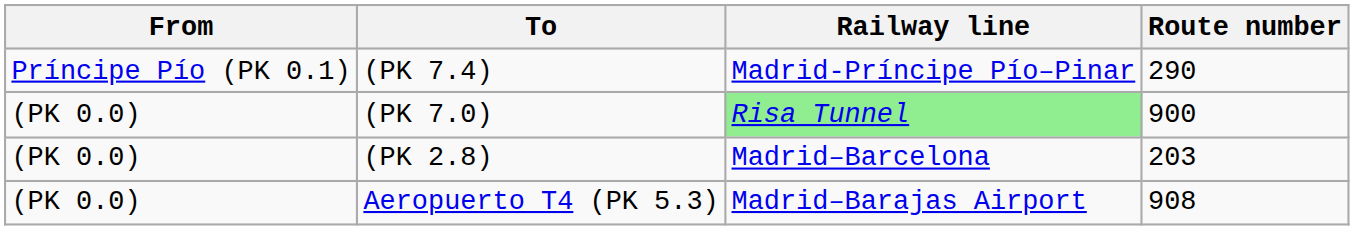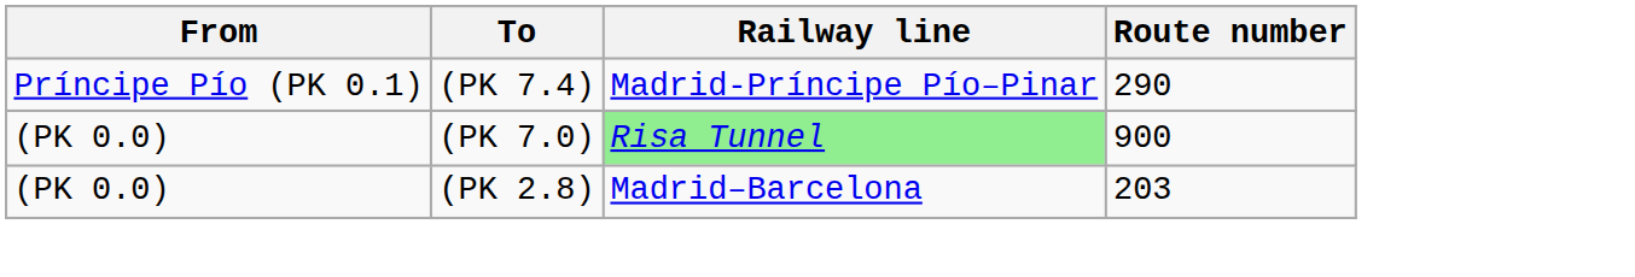 <table class="wikitable">
 <tr>
 <th>From</th>
 <th>To</th>
 <th>Railway line</th>
 <th>Route number</th>
 </tr>
 <tr>
 <td><a href='#'>Príncipe Pío</a> (PK 0.1)</td>
 <td> (PK 7.4)</td>
 <td><a href='#'>Madrid-Príncipe Pío–Pinar</a></td>
 <td>290</td>
 </tr>
 <tr>
 <td> (PK 0.0)</td>
 <td> (PK 7.0)</td>
 <td style="background: lightgreen;"><em><a href='#'>Risa Tunnel</a></em></td>
 <td>900</td>
 </tr>
 <tr>
 <td> (PK 0.0)</td>
 <td> (PK 2.8)</td>
 <td><a href='#'>Madrid–Barcelona</a></td>
 <td>203</td>
 </tr>
-<tr>
-<td> (PK 0.0)</td>
-<td><a href='#'>Aeropuerto T4</a> (PK 5.3)</td>
-<td><a href='#'>Madrid–Barajas Airport</a></td>
-<td>908</td>
-</tr>
 </table>
